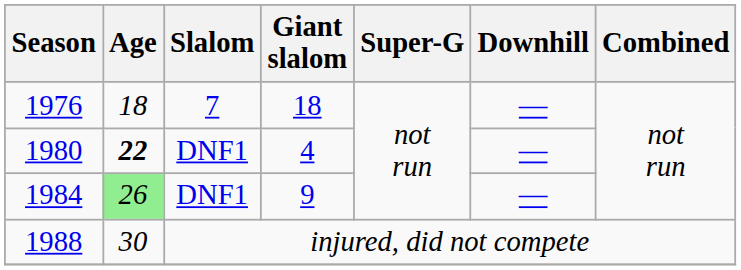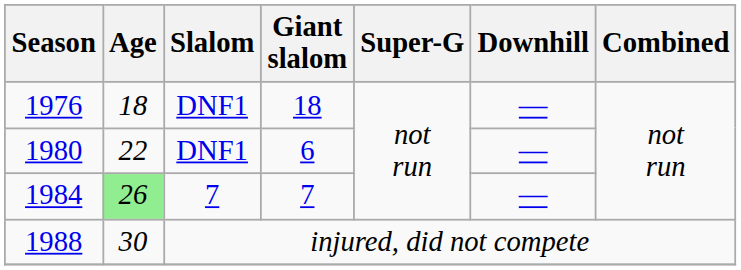 <table class=wikitable style="text-align:center">
 <tr>
 <th>Season</th>
 <th>Age</th>
 <th>Slalom</th>
 <th>Giant<br>slalom</th>
 <th>Super-G</th>
 <th>Downhill</th>
 <th>Combined</th>
 </tr>
 <tr>
 <td><a href='#'>1976</a></td>
 <td><em>18</em></td>
-<td><a href='#'>7</a></td>
+<td><a href='#'>DNF1</a></td>
 <td><a href='#'>18</a></td>
 <td rowspan="3"><em>not<br>run</em></td>
 <td><a href='#'>—</a></td>
 <td rowspan="3"><em>not<br>run</em></td>
 </tr>
 <tr>
 <td><a href='#'>1980</a></td>
-<td><strong><em>22</em></strong></td>
+<td><em>22</em></td>
 <td><a href='#'>DNF1</a></td>
-<td><a href='#'>4</a></td>
+<td><a href='#'>6</a></td>
 <td><a href='#'>—</a></td>
 </tr>
 <tr>
 <td><a href='#'>1984</a></td>
 <td style="background: lightgreen;"><em>26</em></td>
-<td><a href='#'>DNF1</a></td>
-<td><a href='#'>9</a></td>
+<td><a href='#'>7</a></td>
+<td><a href='#'>7</a></td>
 <td><a href='#'>—</a></td>
 </tr>
 <tr>
 <td><a href='#'>1988</a></td>
 <td><em>30</em></td>
 <td colspan="5"><em>injured, did not compete</em></td>
 </tr>
 <tr>
 </tr>
 </table>
